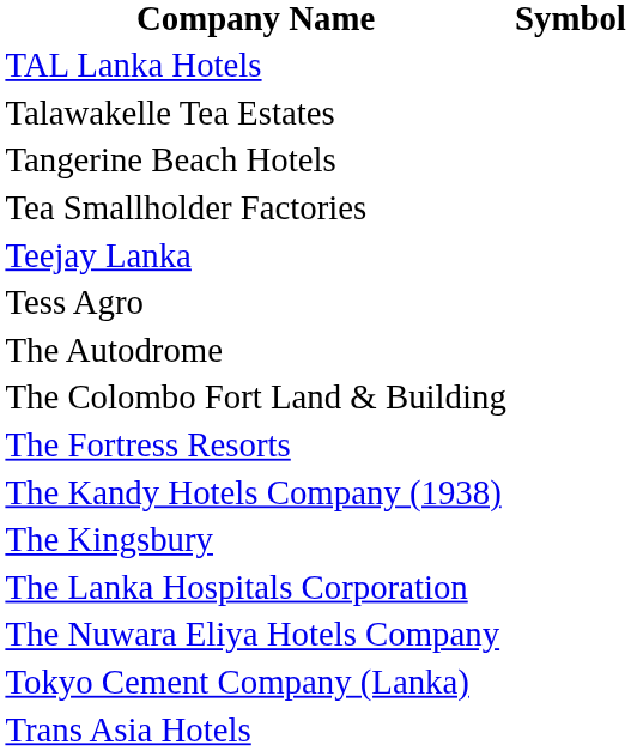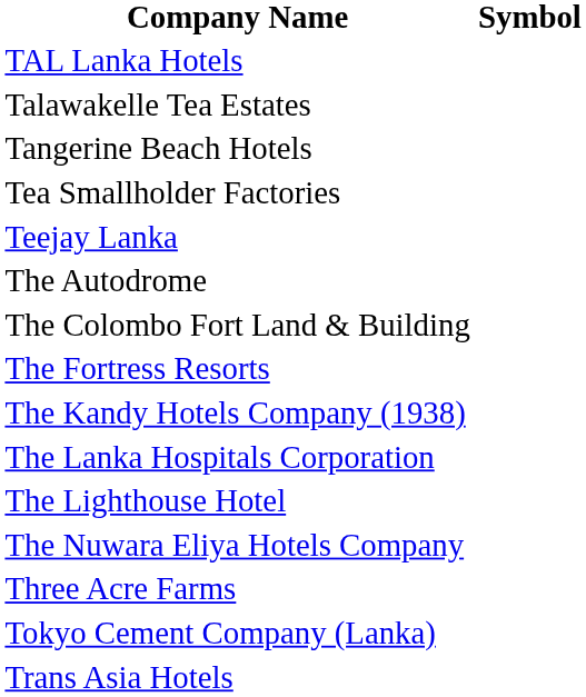 <table style="background:transparent;">
 <tr>
 <th>Company Name</th>
 <th>Symbol</th>
 </tr>
 <tr>
 <td><a href='#'>TAL Lanka Hotels</a></td>
 <td></td>
 </tr>
 <tr>
 <td>Talawakelle Tea Estates</td>
 <td></td>
 </tr>
 <tr>
 <td>Tangerine Beach Hotels</td>
 <td></td>
 </tr>
 <tr>
 <td>Tea Smallholder Factories</td>
 <td></td>
 </tr>
 <tr>
 <td><a href='#'>Teejay Lanka</a></td>
 <td></td>
 </tr>
 <tr>
-<td>Tess Agro</td>
-<td></td>
-</tr>
-<tr>
 <td>The Autodrome</td>
 <td></td>
 </tr>
 <tr>
 <td>The Colombo Fort Land & Building</td>
 <td></td>
 </tr>
 <tr>
 <td><a href='#'>The Fortress Resorts</a></td>
 <td></td>
 </tr>
 <tr>
 <td><a href='#'>The Kandy Hotels Company (1938)</a></td>
 <td></td>
 </tr>
 <tr>
-<td><a href='#'>The Kingsbury</a></td>
-<td></td>
-</tr>
-<tr>
 <td><a href='#'>The Lanka Hospitals Corporation</a></td>
 <td></td>
 </tr>
 <tr>
+<td><a href='#'>The Lighthouse Hotel</a></td>
+<td></td>
+</tr>
+<tr>
 <td><a href='#'>The Nuwara Eliya Hotels Company</a></td>
+<td></td>
+</tr>
+<tr>
+<td><a href='#'>Three Acre Farms</a></td>
 <td></td>
 </tr>
 <tr>
 <td><a href='#'>Tokyo Cement Company (Lanka)</a></td>
 <td></td>
 </tr>
 <tr>
 <td><a href='#'>Trans Asia Hotels</a></td>
 <td></td>
 </tr>
 </table>
